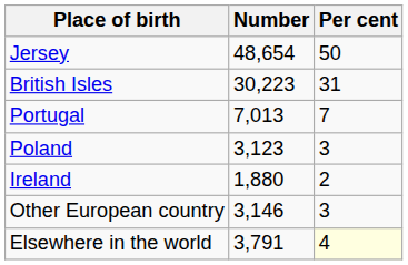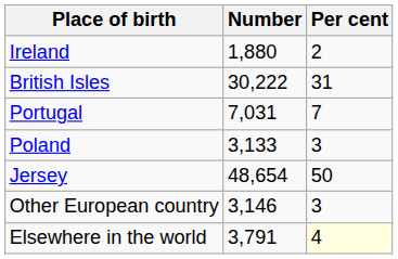 <table class="wikitable">
 <tr>
 <th>Place of birth</th>
 <th>Number</th>
 <th>Per cent</th>
 </tr>
 <tr>
-<td><a href='#'>Jersey</a></td>
-<td>48,654</td>
-<td>50</td>
+<td><a href='#'>Ireland</a></td>
+<td>1,880</td>
+<td>2</td>
 </tr>
 <tr>
 <td><a href='#'>British Isles</a></td>
-<td>30,223</td>
+<td>30,222</td>
 <td>31</td>
 </tr>
 <tr>
 <td><a href='#'>Portugal</a></td>
-<td>7,013</td>
+<td>7,031</td>
 <td>7</td>
 </tr>
 <tr>
 <td><a href='#'>Poland</a></td>
-<td>3,123</td>
+<td>3,133</td>
 <td>3</td>
 </tr>
 <tr>
-<td><a href='#'>Ireland</a></td>
-<td>1,880</td>
-<td>2</td>
+<td><a href='#'>Jersey</a></td>
+<td>48,654</td>
+<td>50</td>
 </tr>
 <tr>
 <td>Other European country</td>
 <td>3,146</td>
 <td>3</td>
 </tr>
 <tr>
 <td>Elsewhere in the world</td>
 <td>3,791</td>
 <td style="background: lightyellow;">4</td>
 </tr>
 </table>
